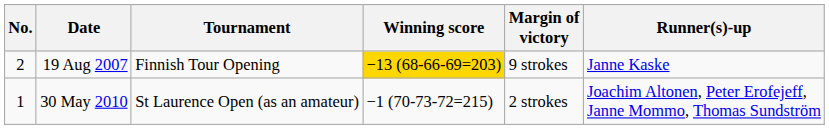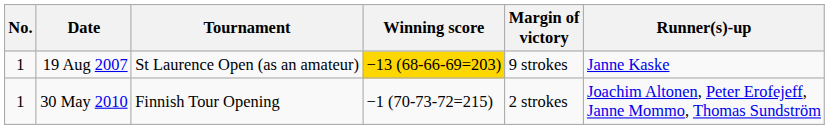 <table class="wikitable" style="font-size:95%;">
 <tr>
 <th>No.</th>
 <th>Date</th>
 <th>Tournament</th>
 <th>Winning score</th>
 <th>Margin of<br>victory</th>
 <th>Runner(s)-up</th>
 </tr>
 <tr>
-<td align=center>2</td>
+<td align=center>1</td>
 <td align=right>19 Aug <a href='#'>2007</a></td>
-<td>Finnish Tour Opening</td>
+<td>St Laurence Open (as an amateur)</td>
 <td style="background: gold;">−13 (68-66-69=203)</td>
 <td>9 strokes</td>
 <td> <a href='#'>Janne Kaske</a></td>
 </tr>
 <tr>
 <td align=center>1</td>
 <td align=right>30 May <a href='#'>2010</a></td>
-<td>St Laurence Open (as an amateur)</td>
+<td>Finnish Tour Opening</td>
 <td>−1 (70-73-72=215)</td>
 <td>2 strokes</td>
 <td> <a href='#'>Joachim Altonen</a>,  <a href='#'>Peter Erofejeff</a>,<br> <a href='#'>Janne Mommo</a>,  <a href='#'>Thomas Sundström</a></td>
 </tr>
 </table>
